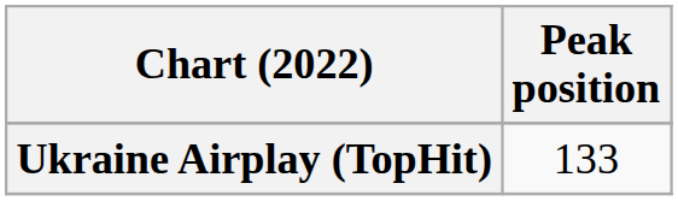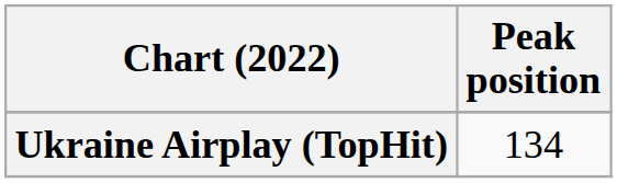 <table class="wikitable sortable plainrowheaders" style="text-align:center">
 <tr>
 <th scope="col">Chart (2022)</th>
 <th scope="col">Peak<br>position</th>
 </tr>
 <tr>
 </tr>
 <tr>
 <th scope="row">Ukraine Airplay (TopHit)</th>
-<td>133</td>
+<td>134</td>
 </tr>
 <tr>
 </tr>
 </table>
